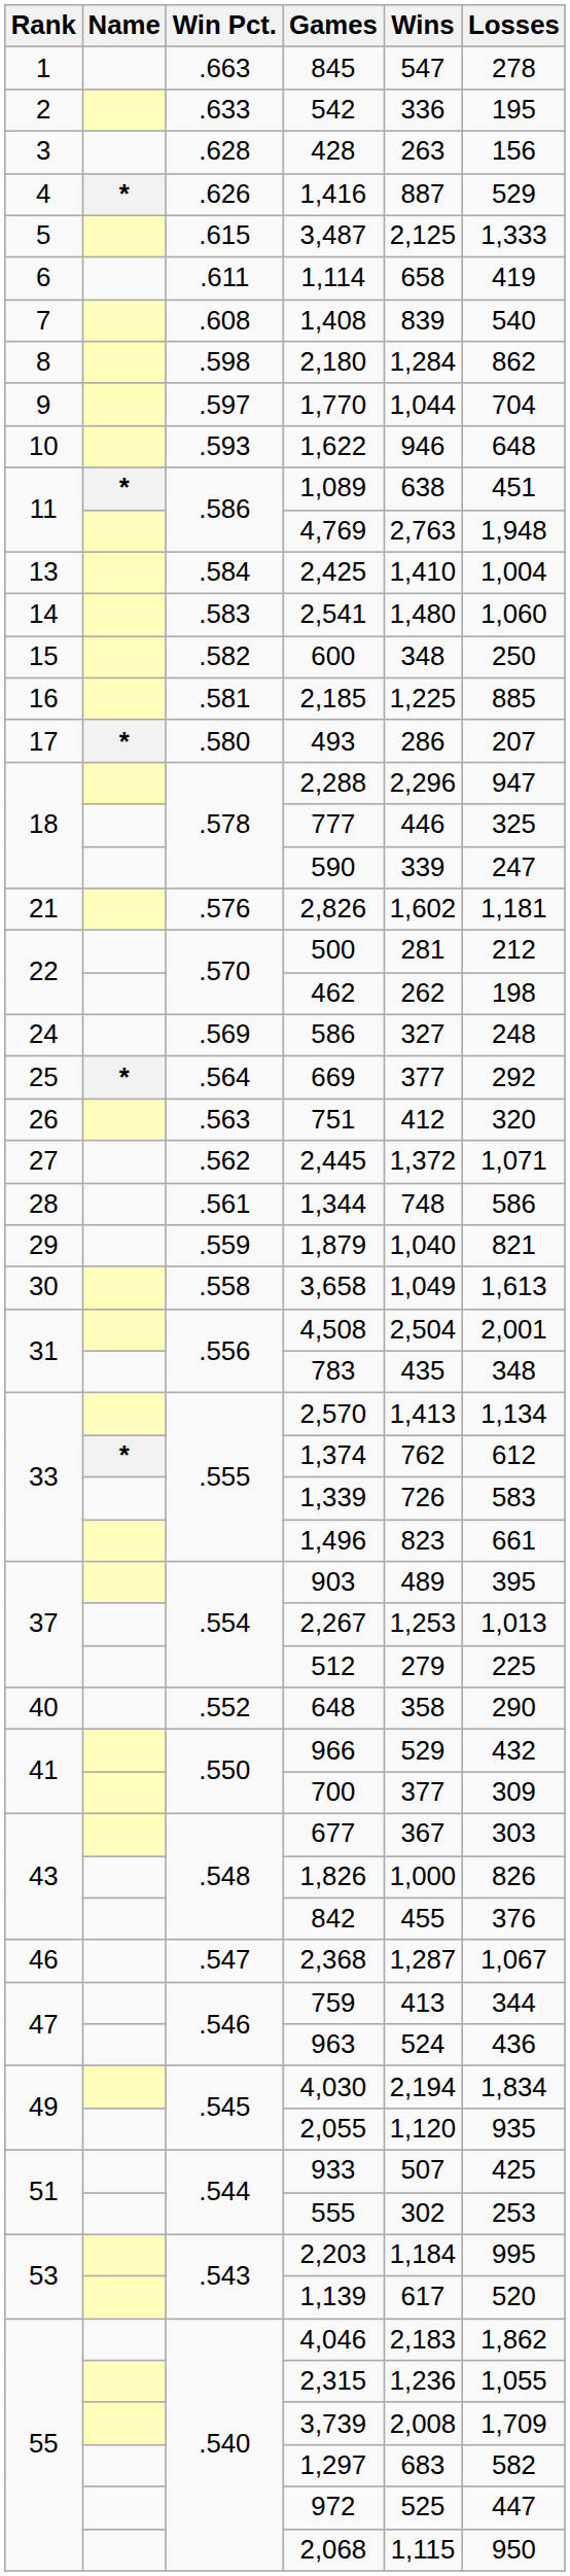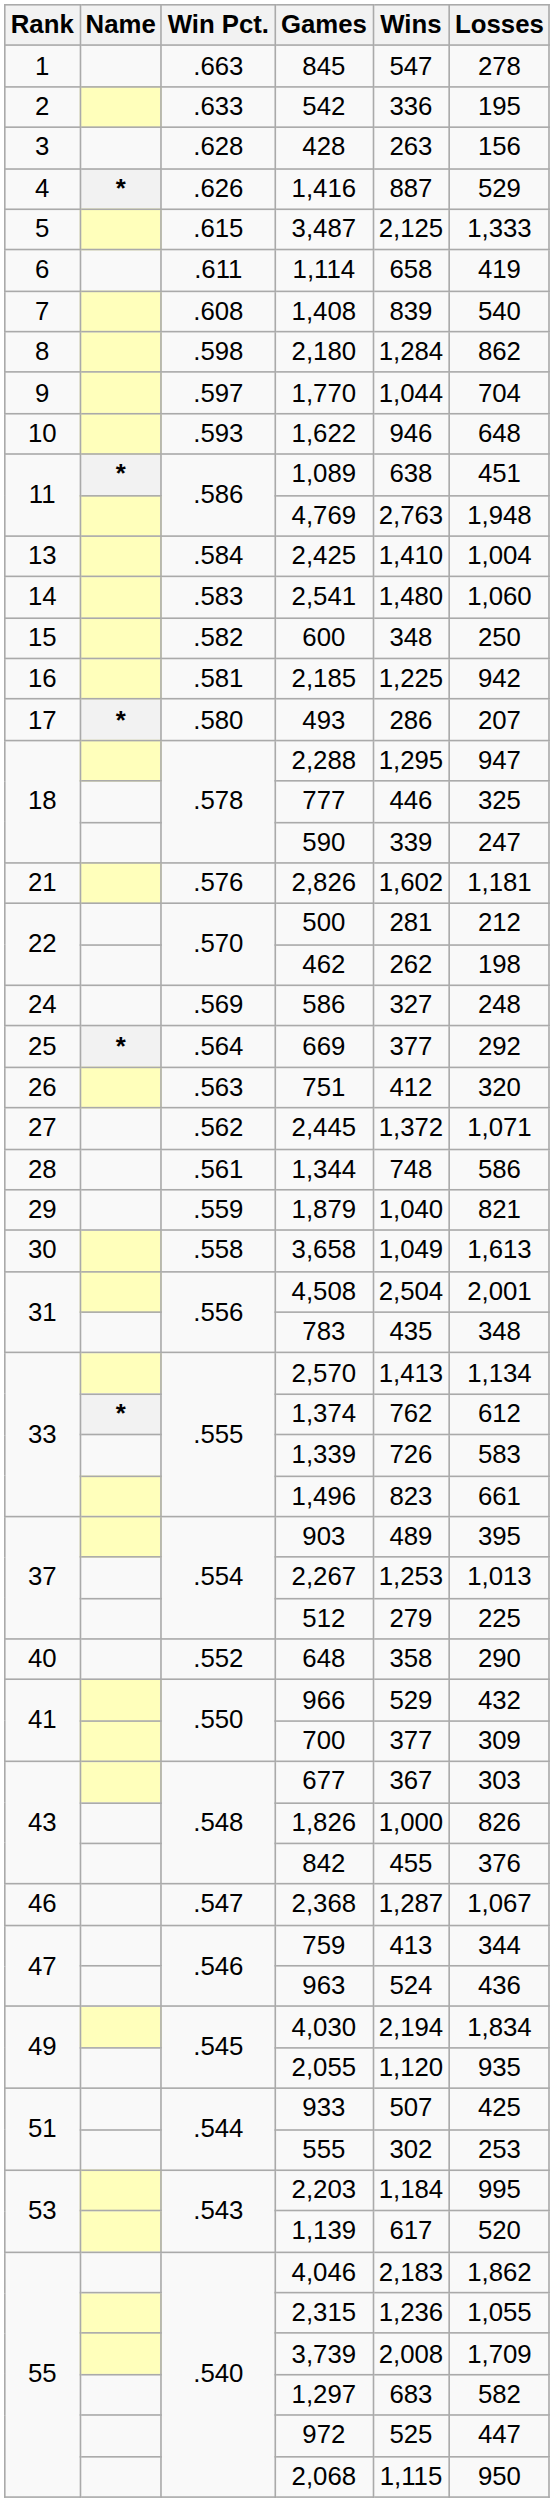 <table class="sortable wikitable" style="text-align:center">
 <tr>
 <th scope="col" class="unsortable">Rank</th>
 <th scope="col">Name</th>
 <th scope="col">Win Pct.</th>
 <th scope="col">Games</th>
 <th scope="col">Wins</th>
 <th scope="col">Losses</th>
 </tr>
 <tr>
 <td>1</td>
 <td><strong></strong></td>
 <td>.663</td>
 <td>845</td>
 <td>547</td>
 <td>278</td>
 </tr>
 <tr>
 <td>2</td>
 <th scope="row" style="background:#ffb;"></th>
 <td>.633</td>
 <td>542</td>
 <td>336</td>
 <td>195</td>
 </tr>
 <tr>
 <td>3</td>
 <td><strong></strong></td>
 <td>.628</td>
 <td>428</td>
 <td>263</td>
 <td>156</td>
 </tr>
 <tr>
 <td>4</td>
 <th scope="row">*</th>
 <td>.626</td>
 <td>1,416</td>
 <td>887</td>
 <td>529</td>
 </tr>
 <tr>
 <td>5</td>
 <th scope="row" style="background:#ffb;"></th>
 <td>.615</td>
 <td>3,487</td>
 <td>2,125</td>
 <td>1,333</td>
 </tr>
 <tr>
 <td>6</td>
 <td><strong></strong></td>
 <td>.611</td>
 <td>1,114</td>
 <td>658</td>
 <td>419</td>
 </tr>
 <tr>
 <td>7</td>
 <th scope="row" style="background:#ffb;"></th>
 <td>.608</td>
 <td>1,408</td>
 <td>839</td>
 <td>540</td>
 </tr>
 <tr>
 <td>8</td>
 <th scope="row" style="background:#ffb;"></th>
 <td>.598</td>
 <td>2,180</td>
 <td>1,284</td>
 <td>862</td>
 </tr>
 <tr>
 <td>9</td>
 <th scope="row" style="background:#ffb;"></th>
 <td>.597</td>
 <td>1,770</td>
 <td>1,044</td>
 <td>704</td>
 </tr>
 <tr>
 <td>10</td>
 <th scope="row" style="background:#ffb;"></th>
 <td>.593</td>
 <td>1,622</td>
 <td>946</td>
 <td>648</td>
 </tr>
 <tr>
 <td rowspan="2">11</td>
 <th scope="row">*</th>
 <td rowspan="2">.586</td>
 <td>1,089</td>
 <td>638</td>
 <td>451</td>
 </tr>
 <tr>
 <th scope="row" style="background:#ffb;"></th>
 <td>4,769</td>
 <td>2,763</td>
 <td>1,948</td>
 </tr>
 <tr>
 <td>13</td>
 <th scope="row" style="background:#ffb;"></th>
 <td>.584</td>
 <td>2,425</td>
 <td>1,410</td>
 <td>1,004</td>
 </tr>
 <tr>
 <td>14</td>
 <th scope="row" style="background:#ffb;"></th>
 <td>.583</td>
 <td>2,541</td>
 <td>1,480</td>
 <td>1,060</td>
 </tr>
 <tr>
 <td>15</td>
 <th scope="row" style="background:#ffb;"></th>
 <td>.582</td>
 <td>600</td>
 <td>348</td>
 <td>250</td>
 </tr>
 <tr>
 <td>16</td>
 <th scope="row" style="background:#ffb;"></th>
 <td>.581</td>
 <td>2,185</td>
 <td>1,225</td>
-<td>885</td>
+<td>942</td>
 </tr>
 <tr>
 <td>17</td>
 <th scope="row">*</th>
 <td>.580</td>
 <td>493</td>
 <td>286</td>
 <td>207</td>
 </tr>
 <tr>
 <td rowspan="3">18</td>
 <th scope="row" style="background:#ffb;"></th>
 <td rowspan="3">.578</td>
 <td>2,288</td>
-<td>2,296</td>
+<td>1,295</td>
 <td>947</td>
 </tr>
 <tr>
 <td><strong></strong></td>
 <td>777</td>
 <td>446</td>
 <td>325</td>
 </tr>
 <tr>
 <td><strong></strong></td>
 <td>590</td>
 <td>339</td>
 <td>247</td>
 </tr>
 <tr>
 <td>21</td>
 <th scope="row" style="background:#ffb;"></th>
 <td>.576</td>
 <td>2,826</td>
 <td>1,602</td>
 <td>1,181</td>
 </tr>
 <tr>
 <td rowspan="2">22</td>
 <td><strong></strong></td>
 <td rowspan="2">.570</td>
 <td>500</td>
 <td>281</td>
 <td>212</td>
 </tr>
 <tr>
 <td><strong></strong></td>
 <td>462</td>
 <td>262</td>
 <td>198</td>
 </tr>
 <tr>
 <td>24</td>
 <td><strong></strong></td>
 <td>.569</td>
 <td>586</td>
 <td>327</td>
 <td>248</td>
 </tr>
 <tr>
 <td>25</td>
 <th scope="row">*</th>
 <td>.564</td>
 <td>669</td>
 <td>377</td>
 <td>292</td>
 </tr>
 <tr>
 <td>26</td>
 <th scope="row" style="background:#ffb;"></th>
 <td>.563</td>
 <td>751</td>
 <td>412</td>
 <td>320</td>
 </tr>
 <tr>
 <td>27</td>
 <td><strong></strong></td>
 <td>.562</td>
 <td>2,445</td>
 <td>1,372</td>
 <td>1,071</td>
 </tr>
 <tr>
 <td>28</td>
 <td><strong></strong></td>
 <td>.561</td>
 <td>1,344</td>
 <td>748</td>
 <td>586</td>
 </tr>
 <tr>
 <td>29</td>
 <td><strong></strong></td>
 <td>.559</td>
 <td>1,879</td>
 <td>1,040</td>
 <td>821</td>
 </tr>
 <tr>
 <td>30</td>
 <th scope="row" style="background:#ffb;"></th>
 <td>.558</td>
 <td>3,658</td>
 <td>1,049</td>
 <td>1,613</td>
 </tr>
 <tr>
 <td rowspan="2">31</td>
 <th scope="row" style="background:#ffb;"></th>
 <td rowspan="2">.556</td>
 <td>4,508</td>
 <td>2,504</td>
 <td>2,001</td>
 </tr>
 <tr>
 <td><strong></strong></td>
 <td>783</td>
 <td>435</td>
 <td>348</td>
 </tr>
 <tr>
 <td rowspan="4">33</td>
 <th scope="row" style="background:#ffb;"></th>
 <td rowspan="4">.555</td>
 <td>2,570</td>
 <td>1,413</td>
 <td>1,134</td>
 </tr>
 <tr>
 <th scope="row">*</th>
 <td>1,374</td>
 <td>762</td>
 <td>612</td>
 </tr>
 <tr>
 <td><strong></strong></td>
 <td>1,339</td>
 <td>726</td>
 <td>583</td>
 </tr>
 <tr>
 <th scope="row" style="background:#ffb;"></th>
 <td>1,496</td>
 <td>823</td>
 <td>661</td>
 </tr>
 <tr>
 <td rowspan="3">37</td>
 <th scope="row" style="background:#ffb;"></th>
 <td rowspan="3">.554</td>
 <td>903</td>
 <td>489</td>
 <td>395</td>
 </tr>
 <tr>
 <td><strong></strong></td>
 <td>2,267</td>
 <td>1,253</td>
 <td>1,013</td>
 </tr>
 <tr>
 <td><strong></strong></td>
 <td>512</td>
 <td>279</td>
 <td>225</td>
 </tr>
 <tr>
 <td>40</td>
 <td><strong></strong></td>
 <td>.552</td>
 <td>648</td>
 <td>358</td>
 <td>290</td>
 </tr>
 <tr>
 <td rowspan="2">41</td>
 <th scope="row" style="background:#ffb;"></th>
 <td rowspan="2">.550</td>
 <td>966</td>
 <td>529</td>
 <td>432</td>
 </tr>
 <tr>
 <th scope="row" style="background:#ffb;"></th>
 <td>700</td>
 <td>377</td>
 <td>309</td>
 </tr>
 <tr>
 <td rowspan="3">43</td>
 <th scope="row" style="background:#ffb;"></th>
 <td rowspan="3">.548</td>
 <td>677</td>
 <td>367</td>
 <td>303</td>
 </tr>
 <tr>
 <td><strong></strong></td>
 <td>1,826</td>
 <td>1,000</td>
 <td>826</td>
 </tr>
 <tr>
 <td><strong></strong></td>
 <td>842</td>
 <td>455</td>
 <td>376</td>
 </tr>
 <tr>
 <td>46</td>
 <td><strong></strong></td>
 <td>.547</td>
 <td>2,368</td>
 <td>1,287</td>
 <td>1,067</td>
 </tr>
 <tr>
 <td rowspan="2">47</td>
 <td><strong></strong></td>
 <td rowspan="2">.546</td>
 <td>759</td>
 <td>413</td>
 <td>344</td>
 </tr>
 <tr>
 <td><strong></strong></td>
 <td>963</td>
 <td>524</td>
 <td>436</td>
 </tr>
 <tr>
 <td rowspan="2">49</td>
 <th scope="row" style="background:#ffb;"></th>
 <td rowspan="2">.545</td>
 <td>4,030</td>
 <td>2,194</td>
 <td>1,834</td>
 </tr>
 <tr>
 <td><strong></strong></td>
 <td>2,055</td>
 <td>1,120</td>
 <td>935</td>
 </tr>
 <tr>
 <td rowspan="2">51</td>
 <td><strong></strong></td>
 <td rowspan="2">.544</td>
 <td>933</td>
 <td>507</td>
 <td>425</td>
 </tr>
 <tr>
 <td><strong></strong></td>
 <td>555</td>
 <td>302</td>
 <td>253</td>
 </tr>
 <tr>
 <td rowspan="2">53</td>
 <th scope="row" style="background:#ffb;"></th>
 <td rowspan="2">.543</td>
 <td>2,203</td>
 <td>1,184</td>
 <td>995</td>
 </tr>
 <tr>
 <th scope="row" style="background:#ffb;"></th>
 <td>1,139</td>
 <td>617</td>
 <td>520</td>
 </tr>
 <tr>
 <td rowspan="6">55</td>
 <td><strong></strong></td>
 <td rowspan="6">.540</td>
 <td>4,046</td>
 <td>2,183</td>
 <td>1,862</td>
 </tr>
 <tr>
 <th scope="row" style="background:#ffb;"></th>
 <td>2,315</td>
 <td>1,236</td>
 <td>1,055</td>
 </tr>
 <tr>
 <th scope="row" style="background:#ffb;"></th>
 <td>3,739</td>
 <td>2,008</td>
 <td>1,709</td>
 </tr>
 <tr>
 <td><strong></strong></td>
 <td>1,297</td>
 <td>683</td>
 <td>582</td>
 </tr>
 <tr>
 <td><strong></strong></td>
 <td>972</td>
 <td>525</td>
 <td>447</td>
 </tr>
 <tr>
 <td><strong></strong></td>
 <td>2,068</td>
 <td>1,115</td>
 <td>950</td>
 </tr>
 </table>
